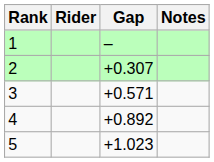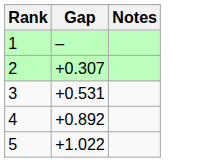 <table class="wikitable" style="font-size:95%" style="text-align:center; width:35em;">
 <tr>
 <th>Rank</th>
-<th>Rider</th>
 <th>Gap</th>
 <th>Notes</th>
 </tr>
 <tr bgcolor=bbffbb>
 <td>1</td>
-<td align=left></td>
 <td>–</td>
 <td></td>
 </tr>
 <tr bgcolor=bbffbb>
 <td>2</td>
-<td align=left></td>
 <td>+0.307</td>
 <td></td>
 </tr>
 <tr>
 <td>3</td>
-<td align=left></td>
-<td>+0.571</td>
+<td>+0.531</td>
 <td></td>
 </tr>
 <tr>
 <td>4</td>
-<td align=left></td>
 <td>+0.892</td>
 <td></td>
 </tr>
 <tr>
 <td>5</td>
-<td align=left></td>
-<td>+1.023</td>
+<td>+1.022</td>
 <td></td>
 </tr>
 </table>
